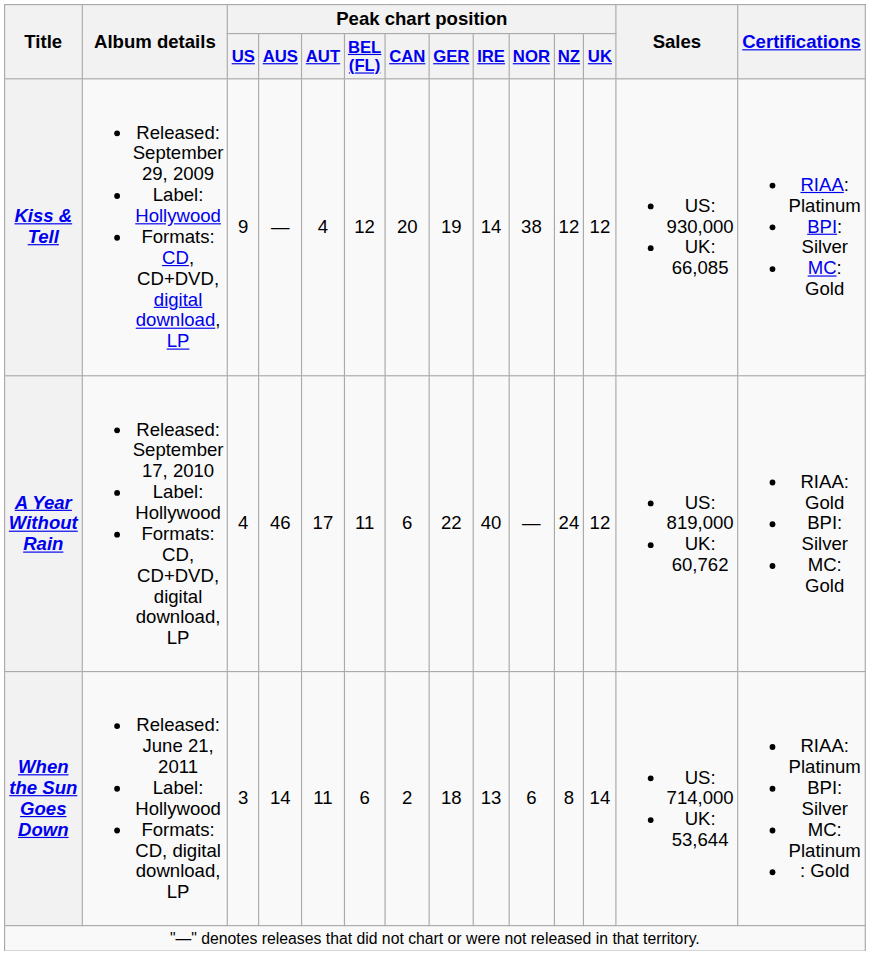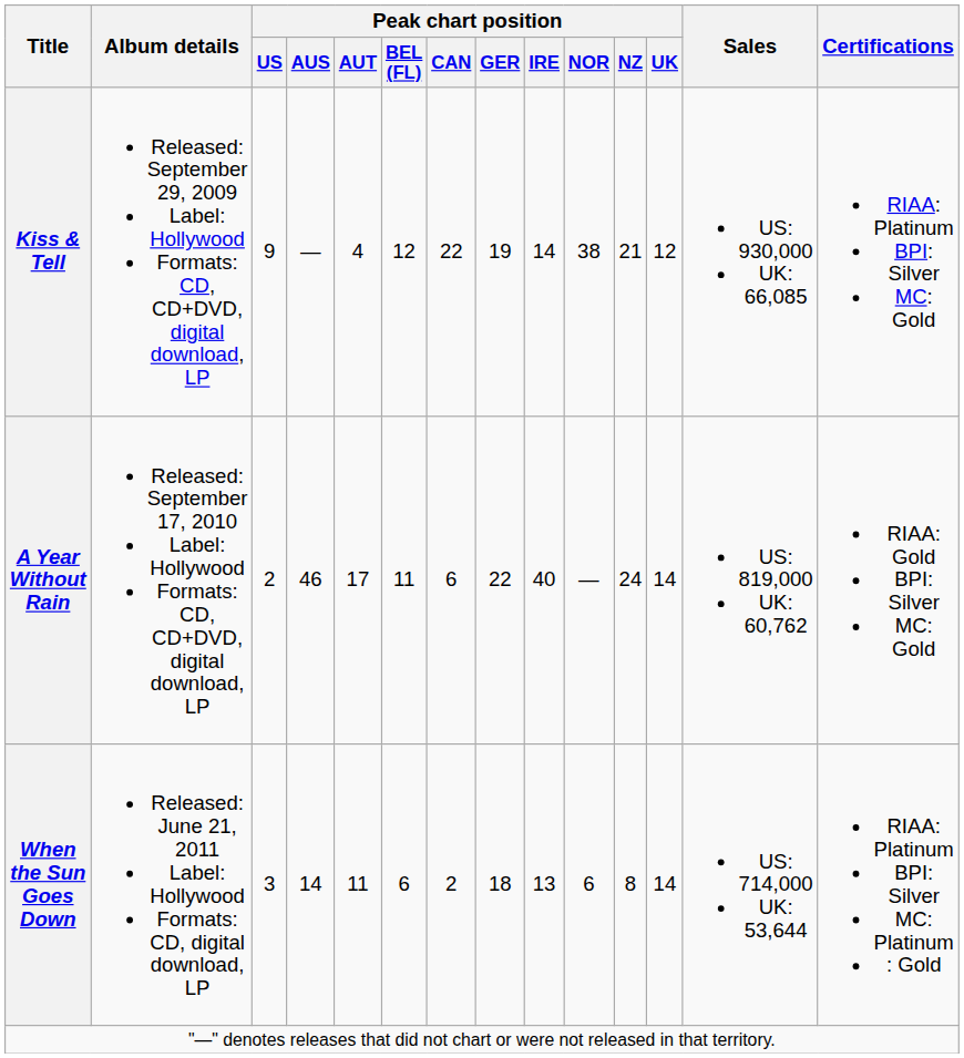 <table class="wikitable plainrowheaders" style="text-align:center;" border="1">
 <tr>
 <th scope="col" rowspan="2" style="width:12em;">Title</th>
 <th scope="col" rowspan="2" style="width:18em;">Album details</th>
 <th scope="col" colspan="10">Peak chart position</th>
 <th scope="col" rowspan="2" style="width:10em;">Sales</th>
 <th scope="col" rowspan="2" style="width:10em;"><a href='#'>Certifications</a></th>
 </tr>
 <tr>
 <th scope="col" style="width:2.5em;font-size:90%;"><a href='#'>US</a><br></th>
 <th scope="col" style="width:2.5em;font-size:90%;"><a href='#'>AUS</a><br></th>
 <th scope="col" style="width:2.5em;font-size:90%;"><a href='#'>AUT</a><br></th>
 <th scope="col" style="width:2.5em;font-size:90%;"><a href='#'>BEL <br>(FL)</a><br></th>
 <th scope="col" style="width:2.5em;font-size:90%;"><a href='#'>CAN</a><br></th>
 <th scope="col" style="width:2.5em;font-size:90%;"><a href='#'>GER</a><br></th>
 <th scope="col" style="width:2.5em;font-size:90%;"><a href='#'>IRE</a><br></th>
 <th scope="col" style="width:2.5em;font-size:90%;"><a href='#'>NOR</a><br></th>
 <th scope="col" style="width:2.5em;font-size:90%;"><a href='#'>NZ</a><br></th>
 <th scope="col" style="width:2.5em;font-size:90%;"><a href='#'>UK</a><br></th>
 </tr>
 <tr>
 <th scope="row"><em><a href='#'>Kiss & Tell</a></em></th>
 <td><br><ul><li>Released: September 29, 2009</li><li>Label: <a href='#'>Hollywood</a></li><li>Formats: <a href='#'>CD</a>, CD+DVD, <a href='#'>digital download</a>, <a href='#'>LP</a></li></ul></td>
 <td>9</td>
 <td>—</td>
 <td>4</td>
 <td>12</td>
-<td>20</td>
+<td>22</td>
 <td>19</td>
 <td>14</td>
 <td>38</td>
-<td>12</td>
+<td>21</td>
 <td>12</td>
 <td><br><ul><li>US: 930,000</li><li>UK: 66,085</li></ul></td>
 <td><br><ul><li><a href='#'>RIAA</a>: Platinum</li><li><a href='#'>BPI</a>: Silver</li><li><a href='#'>MC</a>: Gold</li></ul></td>
 </tr>
 <tr>
 <th scope="row"><em><a href='#'>A Year Without Rain</a></em></th>
 <td><br><ul><li>Released: September 17, 2010</li><li>Label: Hollywood</li><li>Formats: CD, CD+DVD, digital download, LP</li></ul></td>
-<td>4</td>
+<td>2</td>
 <td>46</td>
 <td>17</td>
 <td>11</td>
 <td>6</td>
 <td>22</td>
 <td>40</td>
 <td>—</td>
 <td>24</td>
-<td>12</td>
+<td>14</td>
 <td><br><ul><li>US: 819,000</li><li>UK: 60,762</li></ul></td>
 <td><br><ul><li>RIAA: Gold</li><li>BPI: Silver</li><li>MC: Gold</li></ul></td>
 </tr>
 <tr>
 <th scope="row"><em><a href='#'>When the Sun Goes Down</a></em></th>
 <td><br><ul><li>Released: June 21, 2011</li><li>Label: Hollywood</li><li>Formats: CD, digital download, LP</li></ul></td>
 <td>3</td>
 <td>14</td>
 <td>11</td>
 <td>6</td>
 <td>2</td>
 <td>18</td>
 <td>13</td>
 <td>6</td>
 <td>8</td>
 <td>14</td>
 <td><br><ul><li>US: 714,000</li><li>UK: 53,644</li></ul></td>
 <td><br><ul><li>RIAA: Platinum</li><li>BPI: Silver</li><li>MC: Platinum</li><li><a href='#'></a>: Gold</li></ul></td>
 </tr>
 <tr>
 <td align="center" colspan="16" style="font-size:85%">"—" denotes releases that did not chart or were not released in that territory.</td>
 </tr>
 </table>
